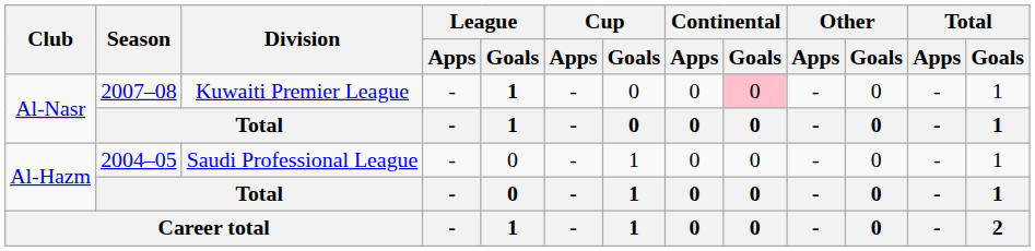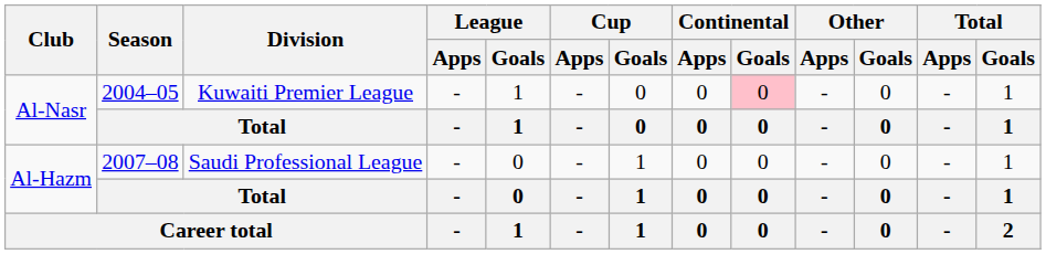 <table class="wikitable" style="text-align: center;">
 <tr>
 <th rowspan="2">Club</th>
 <th rowspan="2">Season</th>
 <th rowspan="2">Division</th>
 <th colspan="2">League</th>
 <th colspan="2">Cup</th>
 <th colspan="2">Continental</th>
 <th colspan="2">Other</th>
 <th colspan="2">Total</th>
 </tr>
 <tr>
 <th>Apps</th>
 <th>Goals</th>
 <th>Apps</th>
 <th>Goals</th>
 <th>Apps</th>
 <th>Goals</th>
 <th>Apps</th>
 <th>Goals</th>
 <th>Apps</th>
 <th>Goals</th>
 </tr>
 <tr>
 <td rowspan="2"><a href='#'>Al-Nasr</a></td>
-<td><a href='#'>2007–08</a></td>
+<td><a href='#'>2004–05</a></td>
 <td rowspan="1"><a href='#'>Kuwaiti Premier League</a></td>
 <td>-</td>
-<td><strong>1</strong></td>
+<td>1</td>
 <td>-</td>
 <td>0</td>
 <td>0</td>
 <td style="background: pink;">0</td>
 <td>-</td>
 <td>0</td>
 <td>-</td>
 <td>1</td>
 </tr>
 <tr>
 <th colspan="2">Total</th>
 <th>-</th>
 <th>1</th>
 <th>-</th>
 <th>0</th>
 <th>0</th>
 <th>0</th>
 <th>-</th>
 <th>0</th>
 <th>-</th>
 <th>1</th>
 </tr>
 <tr>
 <td rowspan="2"><a href='#'>Al-Hazm</a></td>
-<td><a href='#'>2004–05</a></td>
+<td><a href='#'>2007–08</a></td>
 <td rowspan="1"><a href='#'>Saudi Professional League</a></td>
 <td>-</td>
 <td>0</td>
 <td>-</td>
 <td>1</td>
 <td>0</td>
 <td>0</td>
 <td>-</td>
 <td>0</td>
 <td>-</td>
 <td>1</td>
 </tr>
 <tr>
 <th colspan="2">Total</th>
 <th>-</th>
 <th>0</th>
 <th>-</th>
 <th>1</th>
 <th>0</th>
 <th>0</th>
 <th>-</th>
 <th>0</th>
 <th>-</th>
 <th>1</th>
 </tr>
 <tr>
 <th colspan="3">Career total</th>
 <th>-</th>
 <th>1</th>
 <th>-</th>
 <th>1</th>
 <th>0</th>
 <th>0</th>
 <th>-</th>
 <th>0</th>
 <th>-</th>
 <th>2</th>
 </tr>
 </table>
